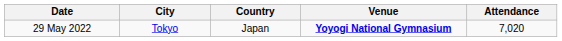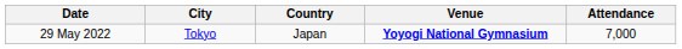 <table class="wikitable" style="text-align:center;">
 <tr>
 <th scope="col" style="width:11em;">Date</th>
 <th scope="col" style="width:8.5em;">City</th>
 <th scope="col" style="width:8.5em;">Country</th>
 <th scope="col" style="width:16em;">Venue</th>
 <th scope="col" style="width:8.5em;">Attendance</th>
 </tr>
 <tr>
 <td>29 May 2022</td>
 <td><a href='#'>Tokyo</a></td>
 <td>Japan</td>
 <td><strong><a href='#'>Yoyogi National Gymnasium</a></strong></td>
-<td>7,020</td>
+<td>7,000</td>
 </tr>
 </table>
